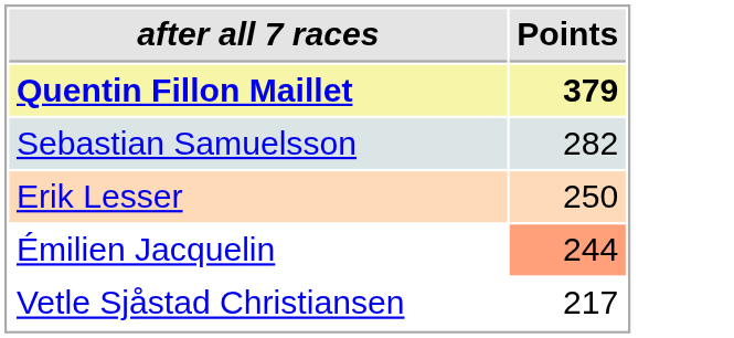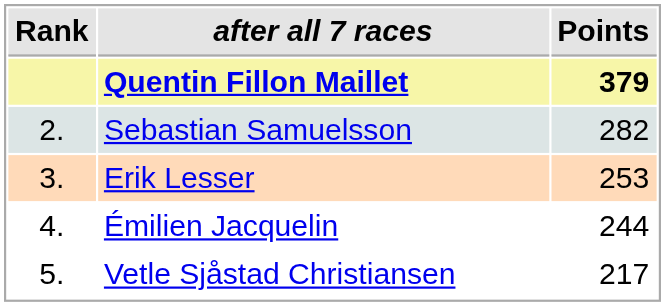 <table cellspacing="1" cellpadding="3" style="border:1px solid #aaa; font-size:86%;">
 <tr style="background:#e4e4e4;">
+<th style="border-bottom:1px solid #aaa; width:10px;">Rank</th>
 <th style="border-bottom:1px solid #aaa; width:200px; white-space:nowrap;"><em>after all 7 races</em></th>
 <th style="border-bottom:1px solid #aaa; width:20px;">Points</th>
 </tr>
 <tr style="background:#f7f6a8;">
+<td style="text-align:center"></td>
 <td> <strong><a href='#'>Quentin Fillon Maillet</a></strong></td>
 <td style="text-align:right"><strong>379</strong></td>
 </tr>
 <tr style="background:#dce5e5;">
+<td style="text-align:center">2.</td>
 <td> <a href='#'>Sebastian Samuelsson</a></td>
 <td style="text-align:right">282</td>
 </tr>
 <tr style="background:#ffdab9;">
+<td style="text-align:center">3.</td>
 <td> <a href='#'>Erik Lesser</a></td>
-<td style="text-align:right">250</td>
+<td style="text-align:right">253</td>
 </tr>
 <tr>
+<td style="text-align:center">4.</td>
 <td> <a href='#'>Émilien Jacquelin</a></td>
-<td style="background: lightsalmon; text-align:right">244</td>
+<td style="text-align:right">244</td>
 </tr>
 <tr>
+<td style="text-align:center">5.</td>
 <td> <a href='#'>Vetle Sjåstad Christiansen</a></td>
 <td style="text-align:right">217</td>
 </tr>
 </table>
